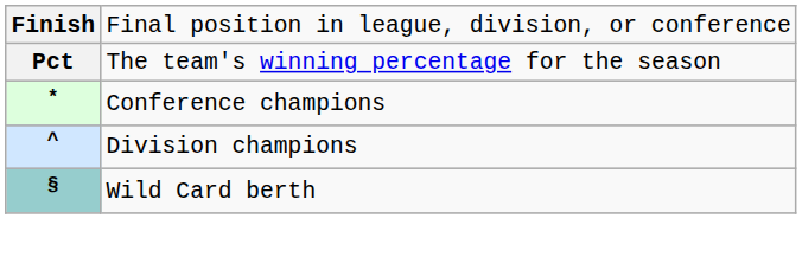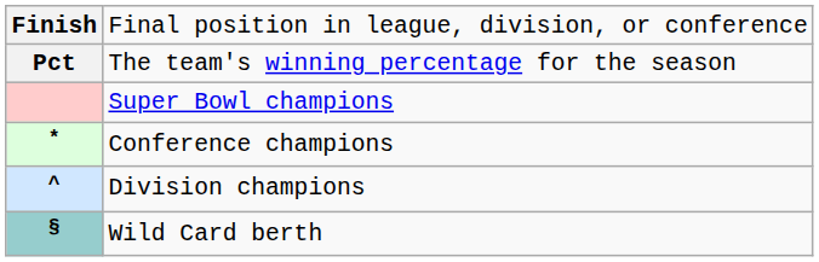 <table class="wikitable">
 <tr>
 <th scope=row>Finish</th>
 <td>Final position in league, division, or conference</td>
 </tr>
 <tr>
 <th scope=row>Pct</th>
 <td>The team's <a href='#'>winning percentage</a> for the season</td>
+</tr>
+<tr>
+<th scope=row style="background-color: #FFCCCC;"><sup></sup></th>
+<td><a href='#'>Super Bowl champions</a></td>
 </tr>
 <tr>
 <th scope=row style="background-color: #DDFFDD;"><sup>*</sup></th>
 <td>Conference champions</td>
 </tr>
 <tr>
 <th scope=row style="background-color: #D0E7FF;"><sup>^</sup></th>
 <td>Division champions</td>
 </tr>
 <tr>
 <th scope=row style="background-color: #96CDCD;"><sup>§</sup></th>
 <td>Wild Card berth</td>
 </tr>
 </table>
